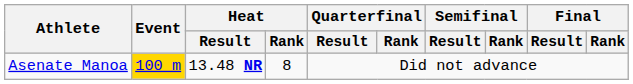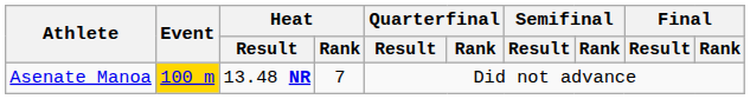 <table class="wikitable" style="font-size:90%">
 <tr>
 <th rowspan="2">Athlete</th>
 <th rowspan="2">Event</th>
 <th colspan="2">Heat</th>
 <th colspan="2">Quarterfinal</th>
 <th colspan="2">Semifinal</th>
 <th colspan="2">Final</th>
 </tr>
 <tr style="font-size:95%">
 <th>Result</th>
 <th>Rank</th>
 <th>Result</th>
 <th>Rank</th>
 <th>Result</th>
 <th>Rank</th>
 <th>Result</th>
 <th>Rank</th>
 </tr>
 <tr align="center">
 <td align="left"><a href='#'>Asenate Manoa</a></td>
 <td align="left" style="background: gold;"><a href='#'>100 m</a></td>
 <td>13.48 <strong><a href='#'>NR</a></strong></td>
-<td>8</td>
+<td>7</td>
 <td colspan="6">Did not advance</td>
 </tr>
 </table>
